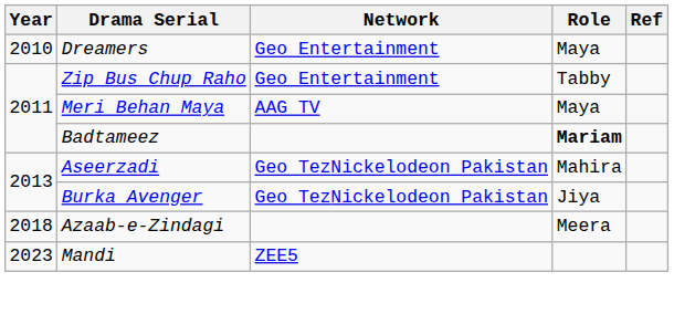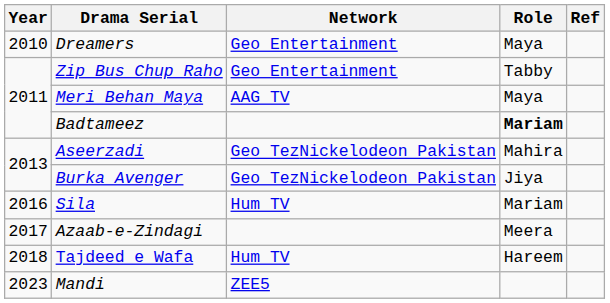 <table class="wikitable">
 <tr>
 <th>Year</th>
 <th>Drama Serial</th>
 <th>Network</th>
 <th>Role</th>
 <th>Ref</th>
 </tr>
 <tr>
 <td>2010</td>
 <td><em>Dreamers</em></td>
 <td><a href='#'>Geo Entertainment</a></td>
 <td>Maya</td>
 <td></td>
 </tr>
 <tr>
 <td rowspan="3">2011</td>
 <td><em><a href='#'>Zip Bus Chup Raho</a></em></td>
 <td><a href='#'>Geo Entertainment</a></td>
 <td>Tabby</td>
 <td></td>
 </tr>
 <tr>
 <td><em><a href='#'>Meri Behan Maya</a></em></td>
 <td><a href='#'>AAG TV</a></td>
 <td>Maya</td>
 <td></td>
 </tr>
 <tr>
 <td><em>Badtameez</em></td>
 <td></td>
 <td><strong>Mariam</strong></td>
 <td></td>
 </tr>
 <tr>
 <td rowspan="2">2013</td>
 <td><em><a href='#'>Aseerzadi</a></em></td>
 <td><a href='#'>Geo Tez</a><a href='#'>Nickelodeon Pakistan</a></td>
 <td>Mahira</td>
 <td></td>
 </tr>
 <tr>
 <td><em><a href='#'>Burka Avenger</a></em></td>
 <td><a href='#'>Geo Tez</a><a href='#'>Nickelodeon Pakistan</a></td>
 <td>Jiya</td>
 <td></td>
 </tr>
 <tr>
-<td>2018</td>
+<td>2016</td>
+<td><em><a href='#'>Sila</a></em></td>
+<td><a href='#'>Hum TV</a></td>
+<td>Mariam</td>
+<td></td>
+</tr>
+<tr>
+<td>2017</td>
 <td><em>Azaab-e-Zindagi</em></td>
 <td></td>
 <td>Meera</td>
+<td></td>
+</tr>
+<tr>
+<td>2018</td>
+<td><a href='#'>Tajdeed e Wafa</a></td>
+<td><a href='#'>Hum TV</a></td>
+<td>Hareem</td>
 <td></td>
 </tr>
 <tr>
 <td>2023</td>
 <td><em>Mandi</em></td>
 <td><a href='#'>ZEE5</a></td>
 <td></td>
 <td></td>
 </tr>
 </table>
